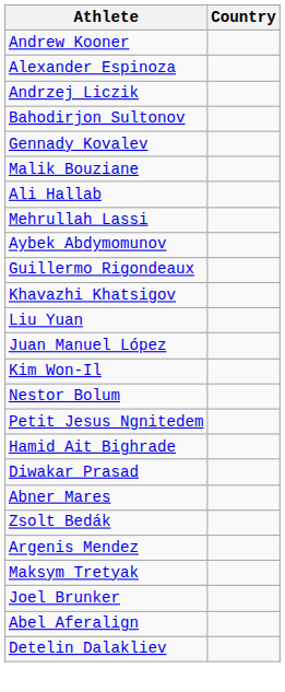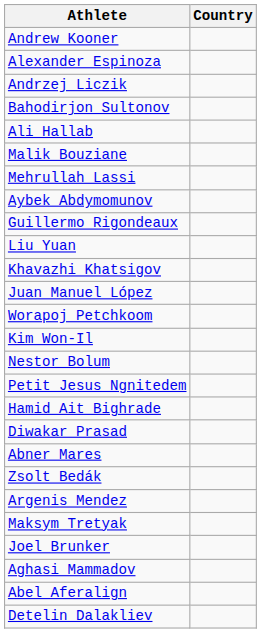 <table class="wikitable sortable" style="text-align:center">
 <tr>
 <th>Athlete</th>
 <th>Country</th>
 </tr>
 <tr>
 <td align="left"><a href='#'>Andrew Kooner</a></td>
 <td></td>
 </tr>
 <tr>
 <td align="left"><a href='#'>Alexander Espinoza</a></td>
 <td></td>
 </tr>
 <tr>
 <td align="left"><a href='#'>Andrzej Liczik</a></td>
 <td></td>
 </tr>
 <tr>
 <td align="left"><a href='#'>Bahodirjon Sultonov</a></td>
 <td></td>
 </tr>
 <tr>
-<td align="left"><a href='#'>Gennady Kovalev</a></td>
+<td align="left"><a href='#'>Ali Hallab</a></td>
 <td></td>
 </tr>
 <tr>
 <td align="left"><a href='#'>Malik Bouziane</a></td>
-<td></td>
-</tr>
-<tr>
-<td align="left"><a href='#'>Ali Hallab</a></td>
 <td></td>
 </tr>
 <tr>
 <td align="left"><a href='#'>Mehrullah Lassi</a></td>
 <td></td>
 </tr>
 <tr>
 <td align="left"><a href='#'>Aybek Abdymomunov</a></td>
 <td></td>
 </tr>
 <tr>
 <td align="left"><a href='#'>Guillermo Rigondeaux</a></td>
 <td></td>
 </tr>
 <tr>
+<td align="left"><a href='#'>Liu Yuan</a></td>
+<td></td>
+</tr>
+<tr>
 <td align="left"><a href='#'>Khavazhi Khatsigov</a></td>
 <td></td>
 </tr>
 <tr>
-<td align="left"><a href='#'>Liu Yuan</a></td>
+<td align="left"><a href='#'>Juan Manuel López</a></td>
 <td></td>
 </tr>
 <tr>
-<td align="left"><a href='#'>Juan Manuel López</a></td>
+<td align="left"><a href='#'>Worapoj Petchkoom</a></td>
 <td></td>
 </tr>
 <tr>
 <td align="left"><a href='#'>Kim Won-Il</a></td>
 <td></td>
 </tr>
 <tr>
 <td align="left"><a href='#'>Nestor Bolum</a></td>
 <td></td>
 </tr>
 <tr>
 <td align="left"><a href='#'>Petit Jesus Ngnitedem</a></td>
 <td></td>
 </tr>
 <tr>
 <td align="left"><a href='#'>Hamid Ait Bighrade</a></td>
 <td></td>
 </tr>
 <tr>
 <td align="left"><a href='#'>Diwakar Prasad</a></td>
 <td></td>
 </tr>
 <tr>
 <td align="left"><a href='#'>Abner Mares</a></td>
 <td></td>
 </tr>
 <tr>
 <td align="left"><a href='#'>Zsolt Bedák</a></td>
 <td></td>
 </tr>
 <tr>
 <td align="left"><a href='#'>Argenis Mendez</a></td>
 <td></td>
 </tr>
 <tr>
 <td align="left"><a href='#'>Maksym Tretyak</a></td>
 <td></td>
 </tr>
 <tr>
 <td align="left"><a href='#'>Joel Brunker</a></td>
 <td></td>
 </tr>
 <tr>
+<td align="left"><a href='#'>Aghasi Mammadov</a></td>
+<td></td>
+</tr>
+<tr>
 <td align="left"><a href='#'>Abel Aferalign</a></td>
 <td></td>
 </tr>
 <tr>
 <td align="left"><a href='#'>Detelin Dalakliev</a></td>
 <td></td>
 </tr>
 </table>
